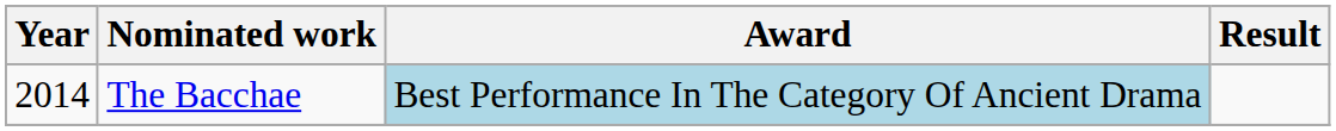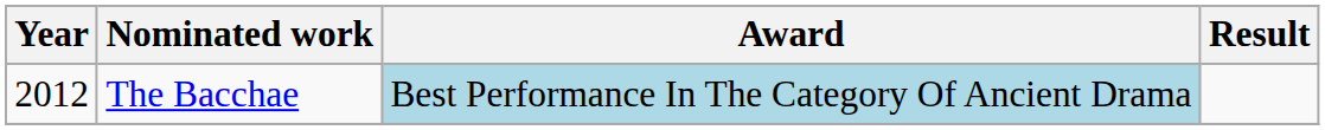 <table class="wikitable">
 <tr>
 <th>Year</th>
 <th>Nominated work</th>
 <th>Award</th>
 <th>Result</th>
 </tr>
 <tr>
-<td>2014</td>
+<td>2012</td>
 <td><a href='#'>The Bacchae</a></td>
 <td style="background: lightblue;">Best Performance In The Category Of Ancient Drama</td>
 <td></td>
 </tr>
 <tr>
 </tr>
 </table>
